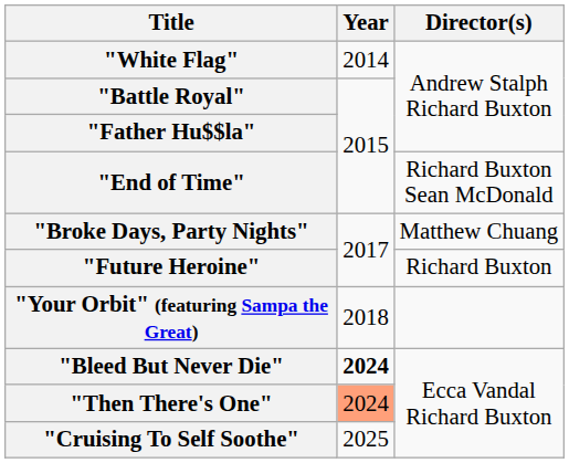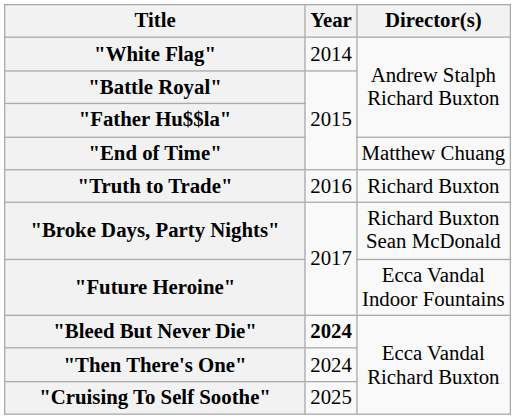 <table class="wikitable plainrowheaders" style="text-align:center">
 <tr>
 <th scope="col" style="width:14em">Title</th>
 <th scope="col">Year</th>
 <th scope="col">Director(s)</th>
 </tr>
 <tr>
 <th scope="row">"White Flag"</th>
 <td>2014</td>
 <td rowspan="3">Andrew Stalph<br>Richard Buxton</td>
 </tr>
 <tr>
 <th scope="row">"Battle Royal"</th>
 <td rowspan="3">2015</td>
 </tr>
 <tr>
 <th scope="row">"Father Hu$$la"</th>
 </tr>
 <tr>
 <th scope="row">"End of Time"</th>
-<td>Richard Buxton<br>Sean McDonald</td>
+<td>Matthew Chuang</td>
+</tr>
+<tr>
+<th scope="row">"Truth to Trade"</th>
+<td>2016</td>
+<td>Richard Buxton</td>
 </tr>
 <tr>
 <th scope="row">"Broke Days, Party Nights"</th>
 <td rowspan="2">2017</td>
-<td>Matthew Chuang</td>
+<td>Richard Buxton<br>Sean McDonald</td>
 </tr>
 <tr>
 <th scope="row">"Future Heroine"</th>
-<td>Richard Buxton</td>
-</tr>
-<tr>
-<th scope="row">"Your Orbit" <small>(featuring <a href='#'>Sampa the Great</a>)</small></th>
-<td>2018</td>
-<td></td>
+<td>Ecca Vandal<br>Indoor Fountains</td>
 </tr>
 <tr>
 <th scope="row">"Bleed But Never Die"</th>
 <td><strong>2024</strong></td>
 <td rowspan="3">Ecca Vandal<br>Richard Buxton</td>
 </tr>
 <tr>
 <th scope="row">"Then There's One"</th>
-<td style="background: lightsalmon;">2024</td>
+<td>2024</td>
 </tr>
 <tr>
 <th scope="row">"Cruising To Self Soothe"</th>
 <td>2025</td>
 </tr>
 </table>
